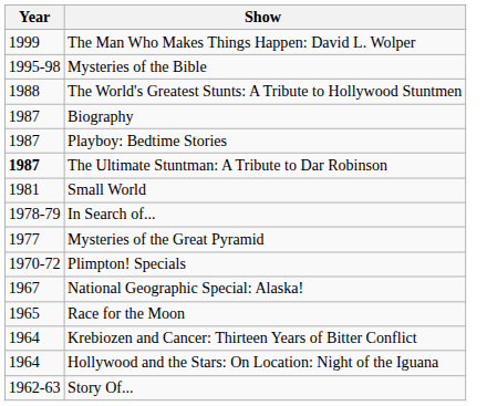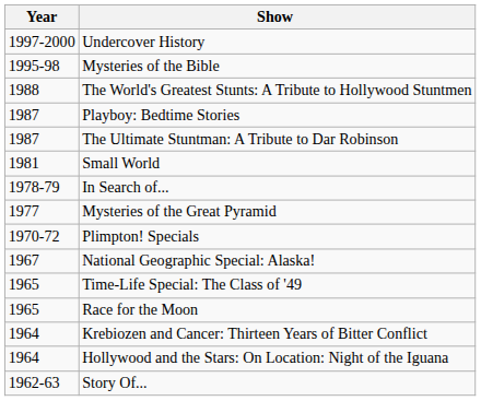 <table class="wikitable">
 <tr>
 <th>Year</th>
 <th>Show </th>
 </tr>
 <tr>
-<td>1999</td>
-<td>The Man Who Makes Things Happen: David L. Wolper</td>
+<td>1997-2000</td>
+<td>Undercover History</td>
 </tr>
 <tr>
 <td>1995-98</td>
 <td>Mysteries of the Bible</td>
 </tr>
 <tr>
 <td>1988</td>
 <td>The World's Greatest Stunts: A Tribute to Hollywood Stuntmen</td>
 </tr>
 <tr>
 <td>1987</td>
-<td>Biography</td>
+<td>Playboy: Bedtime Stories</td>
 </tr>
 <tr>
 <td>1987</td>
-<td>Playboy: Bedtime Stories</td>
-</tr>
-<tr>
-<td><strong>1987</strong></td>
 <td>The Ultimate Stuntman: A Tribute to Dar Robinson</td>
 </tr>
 <tr>
 <td>1981</td>
 <td>Small World</td>
 </tr>
 <tr>
 <td>1978-79</td>
 <td>In Search of...</td>
 </tr>
 <tr>
 <td>1977</td>
 <td>Mysteries of the Great Pyramid</td>
 </tr>
 <tr>
 <td>1970-72</td>
 <td>Plimpton! Specials</td>
 </tr>
 <tr>
 <td>1967</td>
 <td>National Geographic Special: Alaska!</td>
 </tr>
 <tr>
 <td>1965</td>
+<td>Time-Life Special: The Class of '49</td>
+</tr>
+<tr>
+<td>1965</td>
 <td>Race for the Moon</td>
 </tr>
 <tr>
 <td>1964</td>
 <td>Krebiozen and Cancer: Thirteen Years of Bitter Conflict</td>
 </tr>
 <tr>
 <td>1964</td>
 <td>Hollywood and the Stars: On Location: Night of the Iguana</td>
 </tr>
 <tr>
 <td>1962-63</td>
 <td>Story Of...</td>
 </tr>
 </table>
